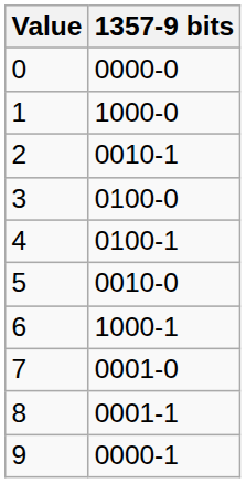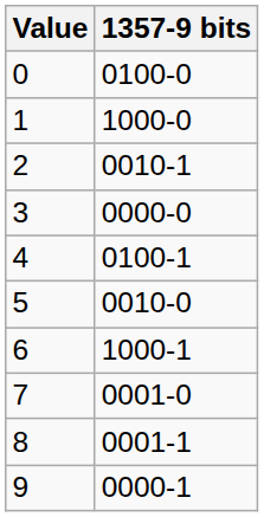 <table class="wikitable">
 <tr>
 <th>Value</th>
 <th>1357-9 bits</th>
 </tr>
 <tr>
 <td>0</td>
-<td>0000-0</td>
+<td>0100-0</td>
 </tr>
 <tr>
 <td>1</td>
 <td>1000-0</td>
 </tr>
 <tr>
 <td>2</td>
 <td>0010-1</td>
 </tr>
 <tr>
 <td>3</td>
-<td>0100-0</td>
+<td>0000-0</td>
 </tr>
 <tr>
 <td>4</td>
 <td>0100-1</td>
 </tr>
 <tr>
 <td>5</td>
 <td>0010-0</td>
 </tr>
 <tr>
 <td>6</td>
 <td>1000-1</td>
 </tr>
 <tr>
 <td>7</td>
 <td>0001-0</td>
 </tr>
 <tr>
 <td>8</td>
 <td>0001-1</td>
 </tr>
 <tr>
 <td>9</td>
 <td>0000-1</td>
 </tr>
 </table>
